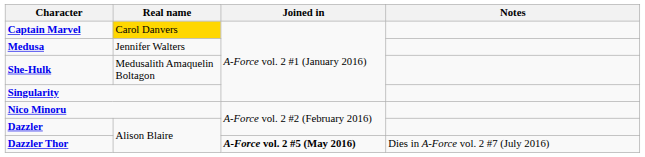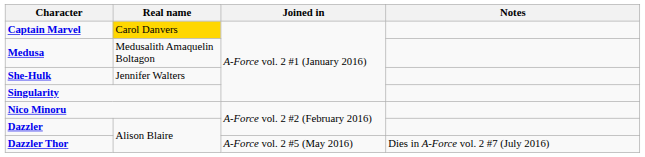 <table class="wikitable sortable collapsible" style="width:75%; text-align:left; margin:1em auto 1em auto;">
 <tr>
 <th width=17%>Character</th>
 <th width=17%>Real name</th>
 <th width=26%>Joined in</th>
 <th width=40%>Notes</th>
 </tr>
 <tr>
 <td><strong><a href='#'>Captain Marvel</a></strong></td>
 <td style="background: gold;">Carol Danvers</td>
 <td rowspan="4"><em>A-Force</em> vol. 2 #1 (January 2016)</td>
 <td></td>
 </tr>
 <tr>
 <td><strong><a href='#'>Medusa</a></strong></td>
-<td>Jennifer Walters</td>
+<td>Medusalith Amaquelin Boltagon</td>
 <td></td>
 </tr>
 <tr>
 <td><strong><a href='#'>She-Hulk</a></strong></td>
-<td>Medusalith Amaquelin Boltagon</td>
+<td>Jennifer Walters</td>
 <td></td>
 </tr>
 <tr>
 <td colspan="2"><strong><a href='#'>Singularity</a></strong></td>
 <td></td>
 </tr>
 <tr>
 <td colspan="2"><strong><a href='#'>Nico Minoru</a></strong></td>
 <td rowspan="2"><em>A-Force</em> vol. 2 #2 (February 2016)</td>
 <td></td>
 </tr>
 <tr>
 <td><strong><a href='#'>Dazzler</a></strong></td>
 <td rowspan="2">Alison Blaire</td>
 <td></td>
 </tr>
 <tr>
 <td><strong><a href='#'>Dazzler Thor</a></strong></td>
-<td><strong><em>A-Force</em> vol. 2 #5 (May 2016)</strong></td>
+<td><em>A-Force</em> vol. 2 #5 (May 2016)</td>
 <td>Dies in <em>A-Force</em> vol. 2 #7 (July 2016)</td>
 </tr>
 </table>
